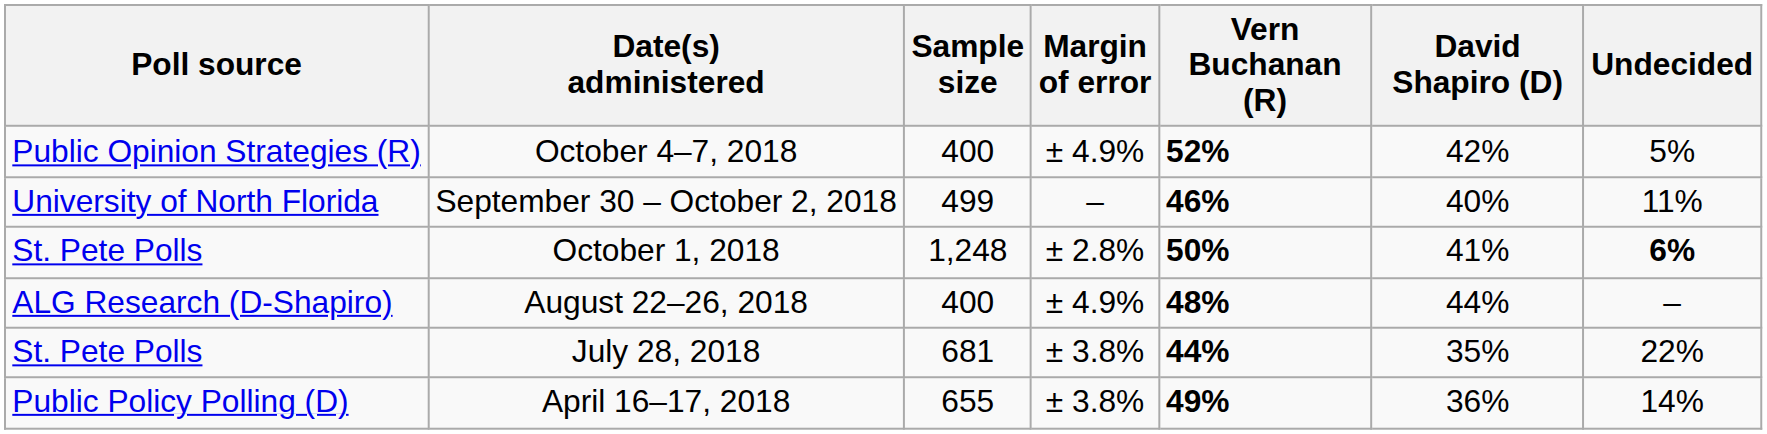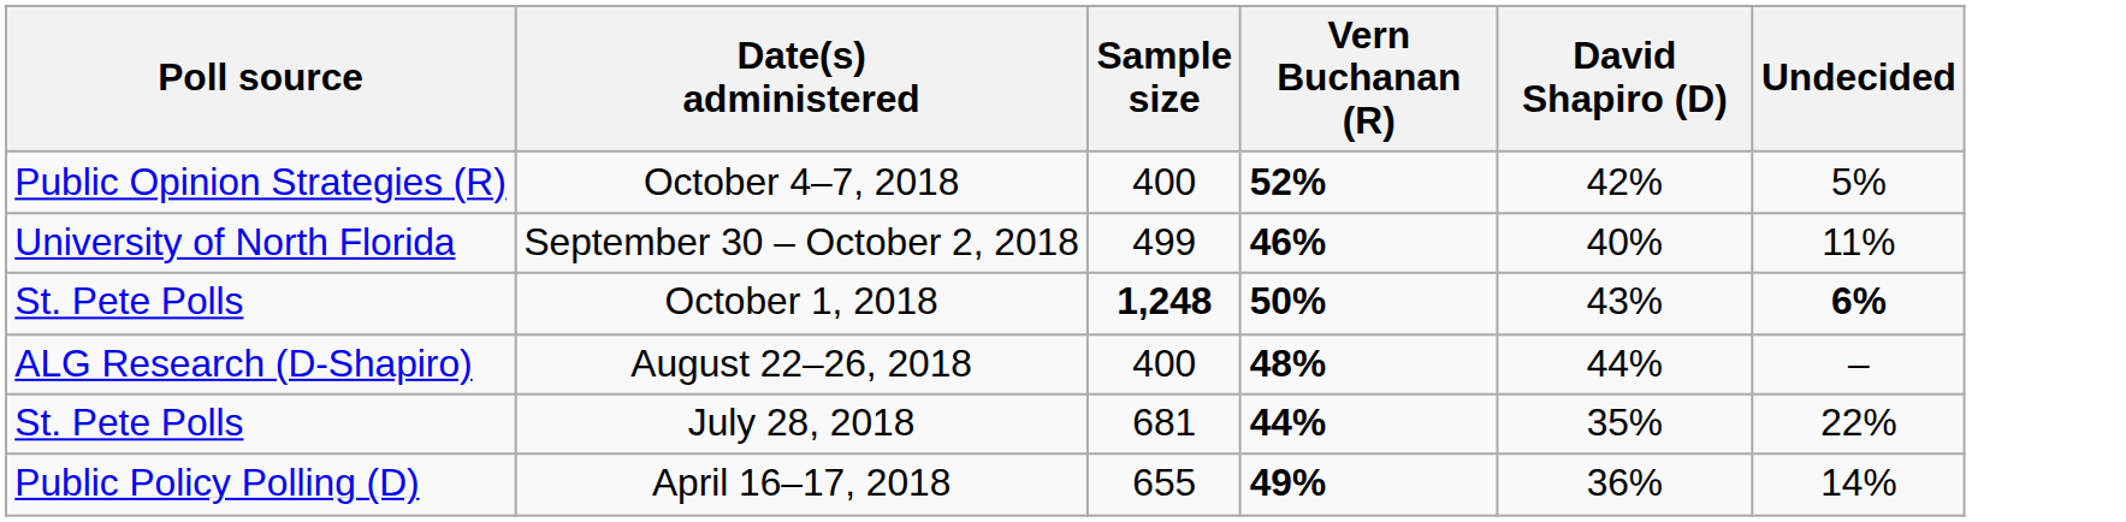 <table class="wikitable">
 <tr>
 <th>Poll source</th>
 <th>Date(s)<br>administered</th>
 <th>Sample<br>size</th>
-<th>Margin<br>of error</th>
 <th style="width:100px;">Vern<br>Buchanan (R)</th>
 <th style="width:100px;">David<br>Shapiro (D)</th>
 <th>Undecided</th>
 </tr>
 <tr>
 <td><a href='#'>Public Opinion Strategies (R)</a></td>
 <td align=center>October 4–7, 2018</td>
 <td align=center>400</td>
-<td align=center>± 4.9%</td>
 <td><strong>52%</strong></td>
 <td align=center>42%</td>
 <td align=center>5%</td>
 </tr>
 <tr>
 <td><a href='#'>University of North Florida</a></td>
 <td align=center>September 30 – October 2, 2018</td>
 <td align=center>499</td>
-<td align=center>–</td>
 <td><strong>46%</strong></td>
 <td align=center>40%</td>
 <td align=center>11%</td>
 </tr>
 <tr>
 <td><a href='#'>St. Pete Polls</a></td>
 <td align=center>October 1, 2018</td>
-<td align=center>1,248</td>
-<td align=center>± 2.8%</td>
+<td align=center><strong>1,248</strong></td>
 <td><strong>50%</strong></td>
-<td align=center>41%</td>
+<td align=center>43%</td>
 <td align=center><strong>6%</strong></td>
 </tr>
 <tr>
 <td><a href='#'>ALG Research (D-Shapiro)</a></td>
 <td align=center>August 22–26, 2018</td>
 <td align=center>400</td>
-<td align=center>± 4.9%</td>
 <td><strong>48%</strong></td>
 <td align=center>44%</td>
 <td align=center>–</td>
 </tr>
 <tr>
 <td><a href='#'>St. Pete Polls</a></td>
 <td align=center>July 28, 2018</td>
 <td align=center>681</td>
-<td align=center>± 3.8%</td>
 <td><strong>44%</strong></td>
 <td align=center>35%</td>
 <td align=center>22%</td>
 </tr>
 <tr>
 <td><a href='#'>Public Policy Polling (D)</a></td>
 <td align=center>April 16–17, 2018</td>
 <td align=center>655</td>
-<td align=center>± 3.8%</td>
 <td><strong>49%</strong></td>
 <td align=center>36%</td>
 <td align=center>14%</td>
 </tr>
 </table>
